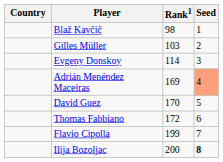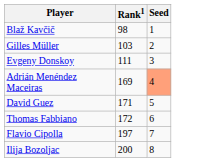 <table class="sortable wikitable">
 <tr>
-<th width="70">Country</th>
 <th width="175">Player</th>
 <th>Rank<sup>1</sup></th>
 <th>Seed</th>
 </tr>
 <tr>
-<td></td>
 <td><a href='#'>Blaž Kavčič</a></td>
 <td>98</td>
 <td>1</td>
 </tr>
 <tr>
-<td></td>
 <td><a href='#'>Gilles Müller</a></td>
 <td>103</td>
 <td>2</td>
 </tr>
 <tr>
-<td></td>
 <td><a href='#'>Evgeny Donskoy</a></td>
-<td>114</td>
+<td>111</td>
 <td>3</td>
 </tr>
 <tr>
-<td></td>
 <td><a href='#'>Adrián Menéndez Maceiras</a></td>
 <td>169</td>
 <td style="background: lightsalmon;">4</td>
 </tr>
 <tr>
-<td></td>
 <td><a href='#'>David Guez</a></td>
-<td>170</td>
+<td>171</td>
 <td>5</td>
 </tr>
 <tr>
-<td></td>
 <td><a href='#'>Thomas Fabbiano</a></td>
 <td>172</td>
 <td>6</td>
 </tr>
 <tr>
-<td></td>
 <td><a href='#'>Flavio Cipolla</a></td>
-<td>199</td>
+<td>197</td>
 <td>7</td>
 </tr>
 <tr>
-<td></td>
 <td><a href='#'>Ilija Bozoljac</a></td>
 <td>200</td>
-<td><strong>8</strong></td>
+<td>8</td>
 </tr>
 </table>
